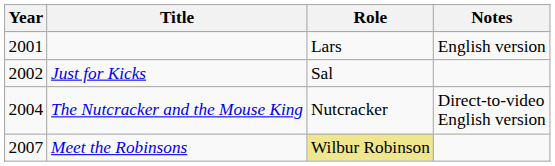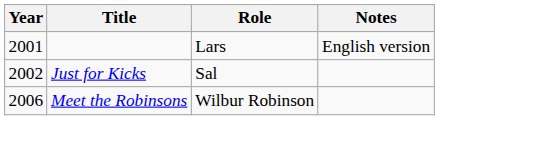 <table class="wikitable">
 <tr>
 <th>Year</th>
 <th>Title</th>
 <th>Role</th>
 <th>Notes</th>
 </tr>
 <tr>
 <td>2001</td>
 <td><em></em></td>
 <td>Lars</td>
 <td>English version</td>
 </tr>
 <tr>
 <td>2002</td>
 <td><em><a href='#'>Just for Kicks</a></em></td>
 <td>Sal</td>
 <td></td>
 </tr>
 <tr>
-<td>2004</td>
-<td><em><a href='#'>The Nutcracker and the Mouse King</a></em></td>
-<td>Nutcracker</td>
-<td>Direct-to-video<br>English version</td>
-</tr>
-<tr>
-<td>2007</td>
+<td>2006</td>
 <td><em><a href='#'>Meet the Robinsons</a></em></td>
-<td style="background: khaki;">Wilbur Robinson</td>
+<td>Wilbur Robinson</td>
 <td></td>
 </tr>
 </table>
